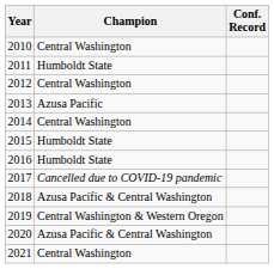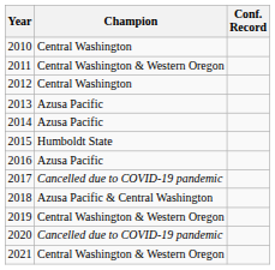 <table class="wikitable">
 <tr>
 <th>Year</th>
 <th>Champion</th>
 <th>Conf.<br>Record</th>
 </tr>
 <tr>
 <td>2010</td>
 <td>Central Washington</td>
 <td></td>
 </tr>
 <tr>
 <td>2011</td>
-<td>Humboldt State</td>
+<td>Central Washington & Western Oregon</td>
 <td></td>
 </tr>
 <tr>
 <td>2012</td>
 <td>Central Washington</td>
 <td></td>
 </tr>
 <tr>
 <td>2013</td>
 <td>Azusa Pacific</td>
 <td></td>
 </tr>
 <tr>
 <td>2014</td>
-<td>Central Washington</td>
+<td>Azusa Pacific</td>
 <td></td>
 </tr>
 <tr>
 <td>2015</td>
 <td>Humboldt State</td>
 <td></td>
 </tr>
 <tr>
 <td>2016</td>
-<td>Humboldt State</td>
+<td>Azusa Pacific</td>
 <td></td>
 </tr>
 <tr>
 <td>2017</td>
 <td><em>Cancelled due to COVID-19 pandemic</em></td>
 <td></td>
 </tr>
 <tr>
 <td>2018</td>
 <td>Azusa Pacific & Central Washington</td>
 <td></td>
 </tr>
 <tr>
 <td>2019</td>
 <td>Central Washington & Western Oregon</td>
 <td></td>
 </tr>
 <tr>
 <td>2020</td>
-<td>Azusa Pacific & Central Washington</td>
+<td><em>Cancelled due to COVID-19 pandemic</em></td>
 <td></td>
 </tr>
 <tr>
 <td>2021</td>
-<td>Central Washington</td>
+<td>Central Washington & Western Oregon</td>
 <td></td>
 </tr>
 </table>
